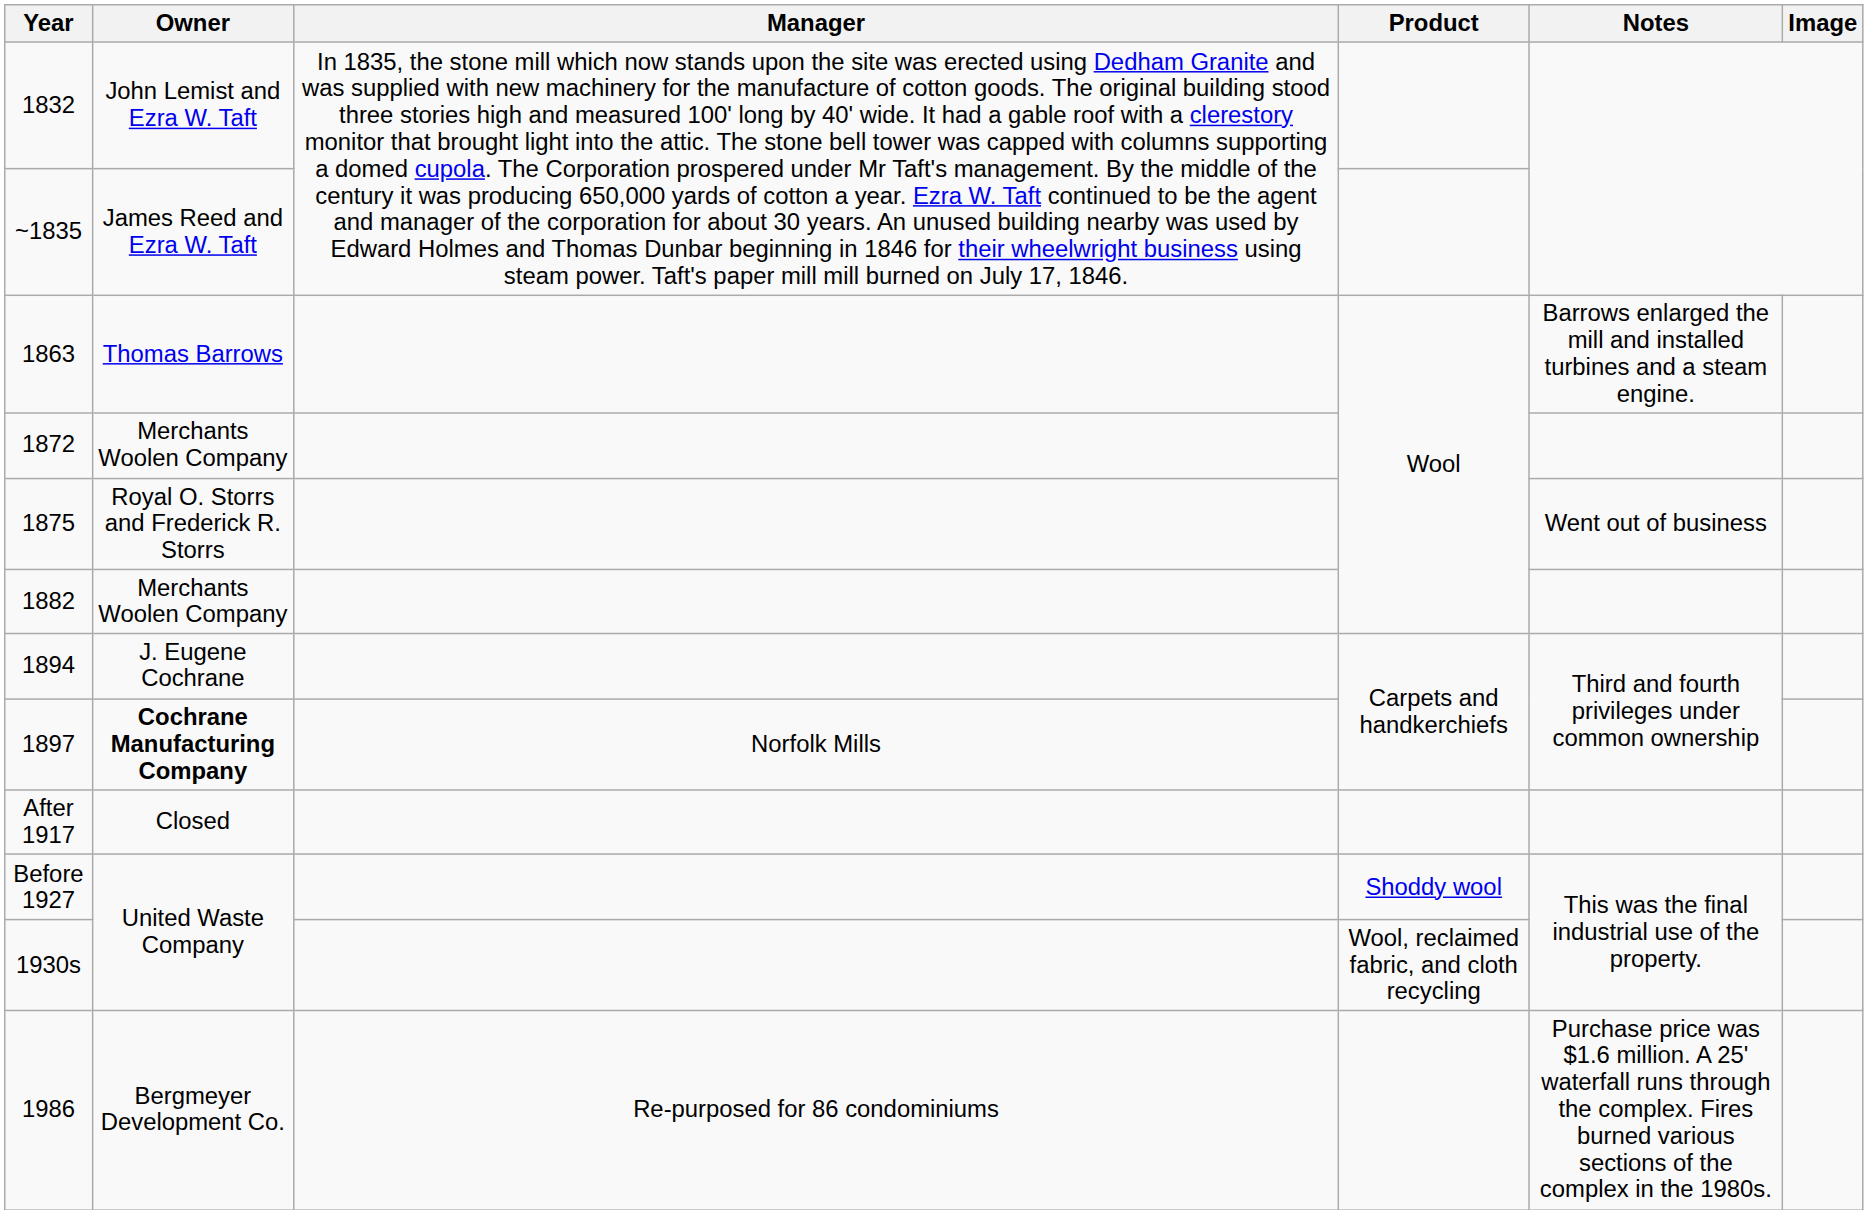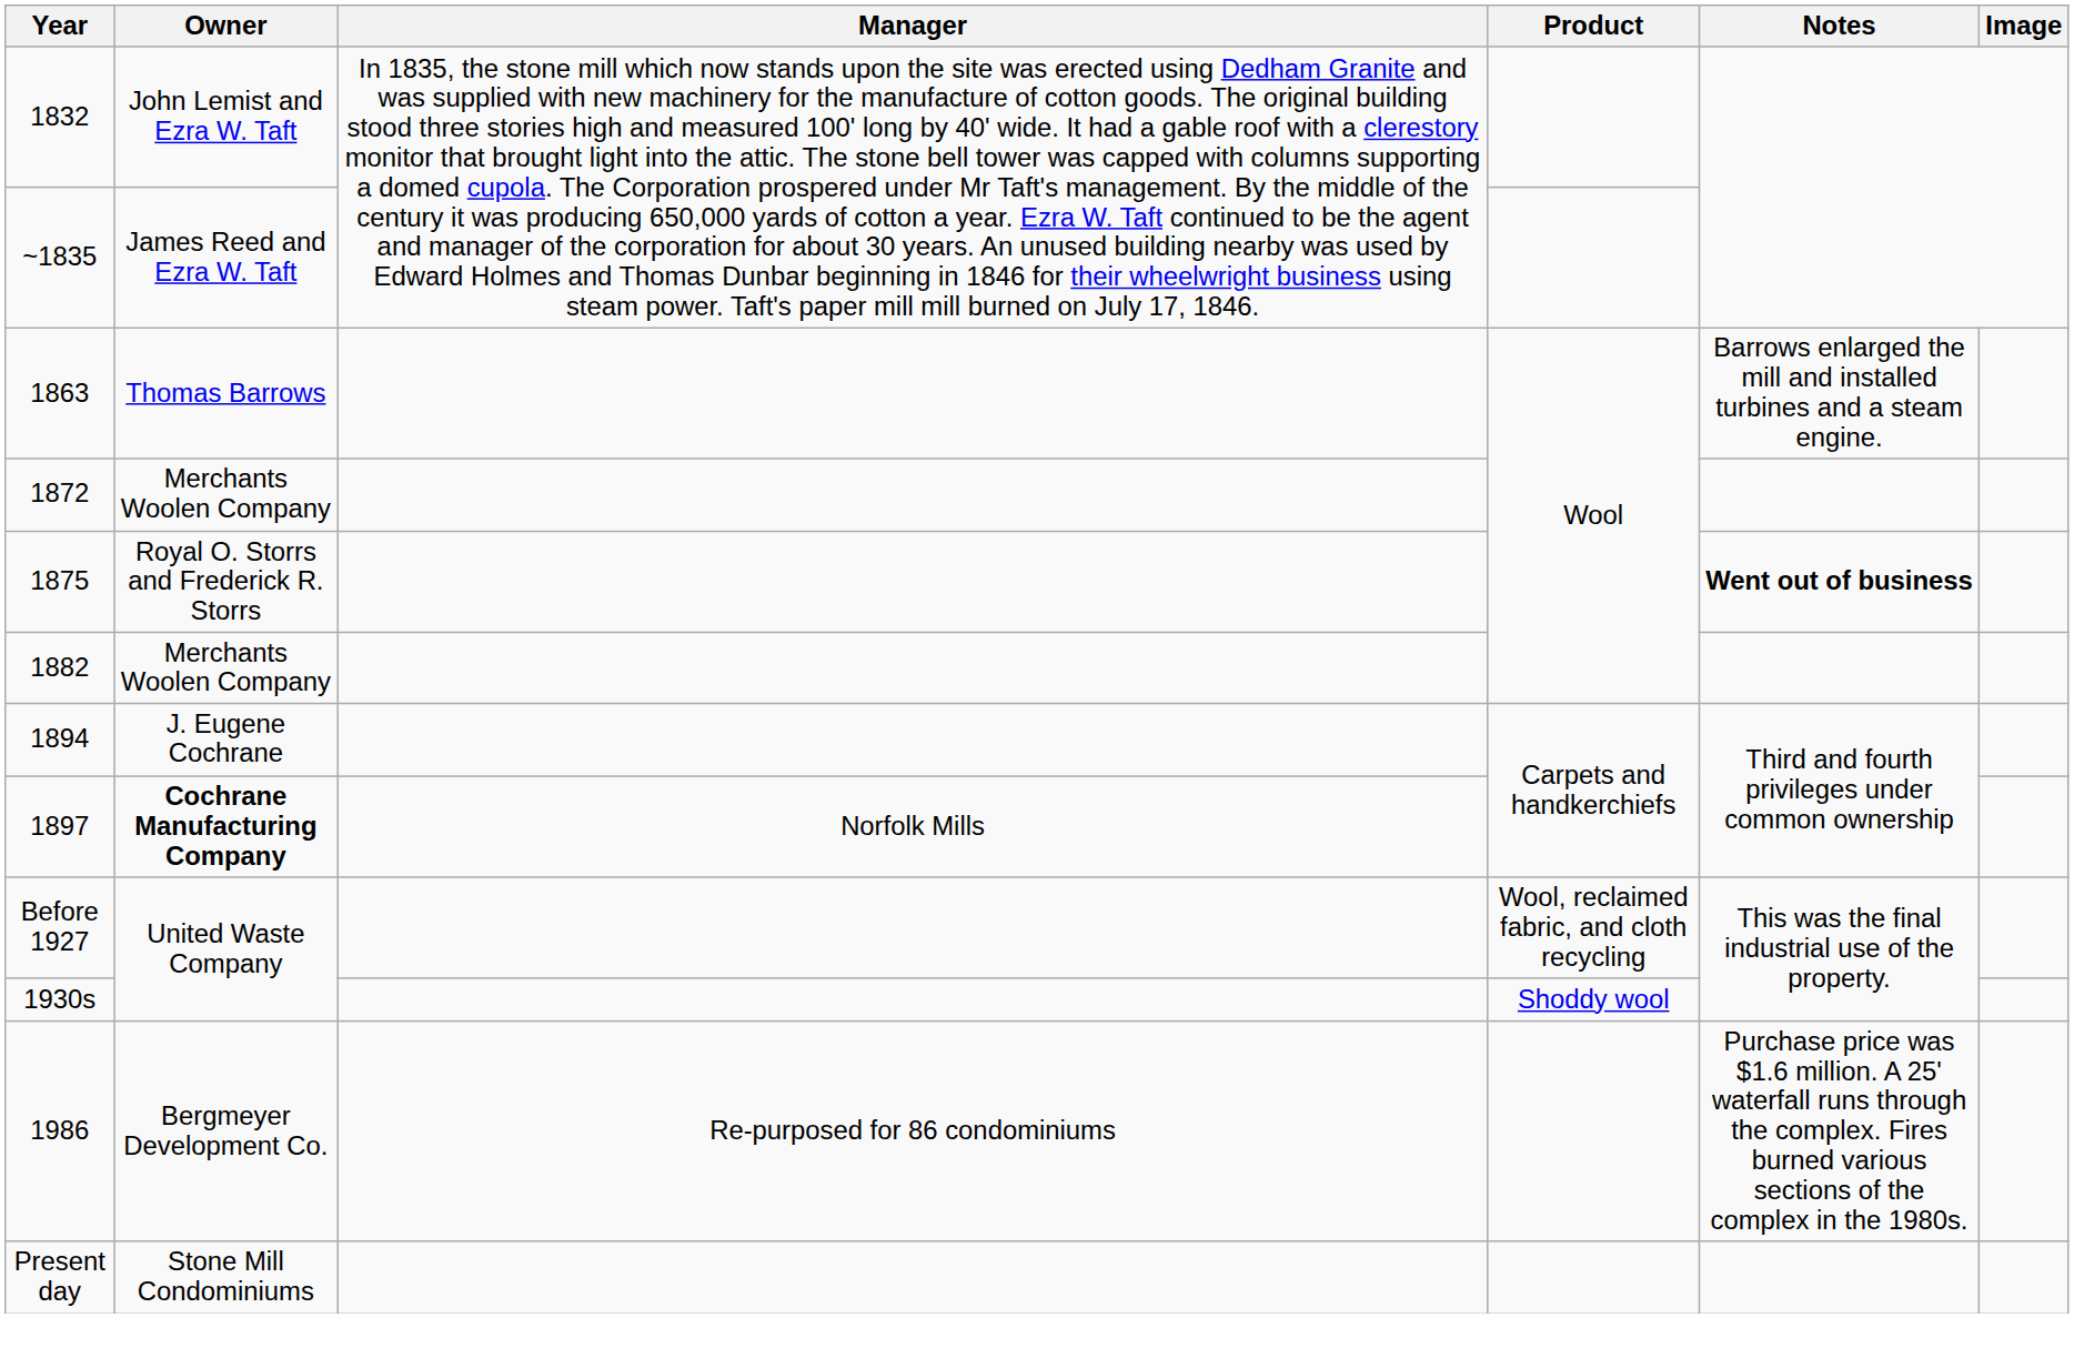 <table class="wikitable" style="text-align:center">
 <tr>
 <th>Year</th>
 <th>Owner</th>
 <th>Manager</th>
 <th>Product</th>
 <th>Notes</th>
 <th>Image</th>
 </tr>
 <tr>
 <td>1832</td>
 <td>John Lemist and <a href='#'>Ezra W. Taft</a></td>
 <td rowspan=2>In 1835, the stone mill which now stands upon the site was erected using <a href='#'>Dedham Granite</a> and was supplied with new machinery for the manufacture of cotton goods. The original building stood three stories high and measured 100' long by 40' wide. It had a gable roof with a <a href='#'>clerestory</a> monitor that brought light into the attic. The stone bell tower was capped with columns supporting a domed <a href='#'>cupola</a>. The Corporation prospered under Mr Taft's management. By the middle of the century it was producing 650,000 yards of cotton a year. <a href='#'>Ezra W. Taft</a> continued to be the agent and manager of the corporation for about 30 years. An unused building nearby was used by Edward Holmes and Thomas Dunbar beginning in 1846 for <a href='#'>their wheelwright business</a> using steam power. Taft's paper mill mill burned on July 17, 1846.</td>
 <td></td>
 </tr>
 <tr>
 <td>~1835</td>
 <td>James Reed and <a href='#'>Ezra W. Taft</a></td>
 <td></td>
 </tr>
 <tr>
 <td>1863</td>
 <td><a href='#'>Thomas Barrows</a></td>
 <td></td>
 <td rowspan=4>Wool</td>
 <td>Barrows enlarged the mill and installed turbines and a steam engine.</td>
 <td></td>
 </tr>
 <tr>
 <td>1872</td>
 <td>Merchants Woolen Company</td>
 <td></td>
 <td></td>
 <td></td>
 </tr>
 <tr>
 <td>1875</td>
 <td>Royal O. Storrs and Frederick R. Storrs</td>
 <td></td>
-<td>Went out of business</td>
+<td><strong>Went out of business</strong></td>
 <td></td>
 </tr>
 <tr>
 <td>1882</td>
 <td>Merchants Woolen Company</td>
 <td></td>
 <td></td>
 <td></td>
 </tr>
 <tr>
 <td>1894</td>
 <td>J. Eugene Cochrane</td>
 <td></td>
 <td rowspan=2>Carpets and handkerchiefs</td>
 <td rowspan=2>Third and fourth privileges under common ownership</td>
 <td></td>
 </tr>
 <tr>
 <td>1897</td>
 <td><strong>Cochrane Manufacturing Company</strong></td>
 <td>Norfolk Mills</td>
 <td></td>
 </tr>
 <tr>
-<td>After 1917</td>
-<td>Closed</td>
-<td></td>
-<td></td>
-<td></td>
-<td></td>
-</tr>
-<tr>
 <td>Before 1927</td>
 <td rowspan=2>United Waste Company</td>
 <td></td>
-<td><a href='#'>Shoddy wool</a></td>
+<td>Wool, reclaimed fabric, and cloth recycling</td>
 <td rowspan=2>This was the final industrial use of the property.</td>
 <td></td>
 </tr>
 <tr>
 <td>1930s</td>
 <td></td>
-<td>Wool, reclaimed fabric, and cloth recycling</td>
+<td><a href='#'>Shoddy wool</a></td>
 <td></td>
 </tr>
 <tr>
 <td>1986</td>
 <td>Bergmeyer Development Co.</td>
 <td>Re-purposed for 86 condominiums</td>
 <td></td>
 <td>Purchase price was $1.6 million.  A 25' waterfall runs through the complex. Fires burned various sections of the complex in the 1980s.</td>
 <td></td>
 </tr>
+<tr>
+<td>Present day</td>
+<td>Stone Mill Condominiums</td>
+<td></td>
+<td></td>
+<td></td>
+<td>  </td>
+</tr>
 </table>
